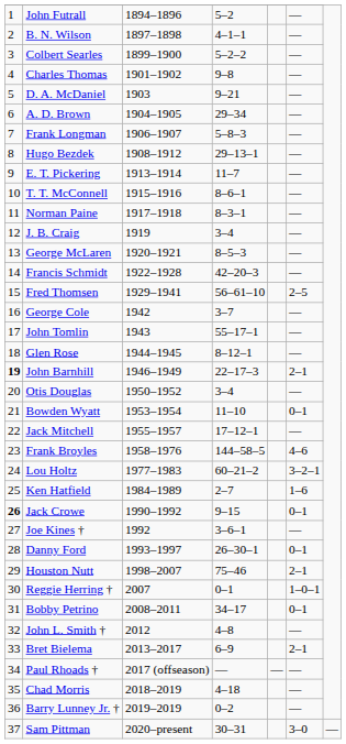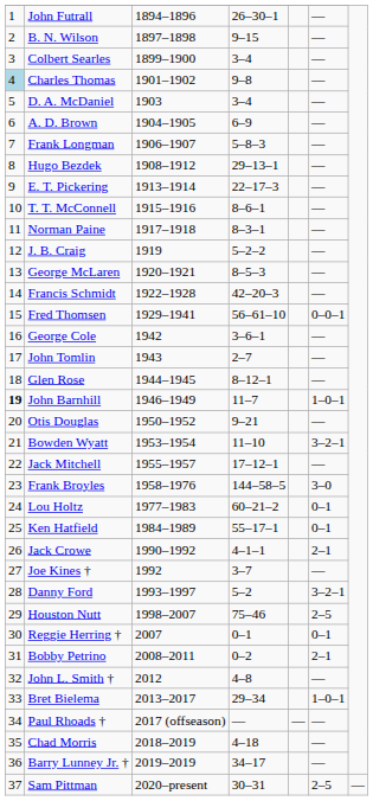 <table class="wikitable">
 <tr>
 </tr>
 <tr>
 <td>1</td>
 <td><a href='#'>John Futrall</a></td>
 <td>1894–1896</td>
-<td>5–2</td>
+<td>26–30–1</td>
 <td></td>
 <td>—</td>
 </tr>
 <tr>
 <td>2</td>
 <td><a href='#'>B. N. Wilson</a></td>
 <td>1897–1898</td>
-<td>4–1–1</td>
+<td>9–15</td>
 <td></td>
 <td>—</td>
 </tr>
 <tr>
 <td>3</td>
 <td><a href='#'>Colbert Searles</a></td>
 <td>1899–1900</td>
-<td>5–2–2</td>
+<td>3–4</td>
 <td></td>
 <td>—</td>
 </tr>
 <tr>
-<td>4</td>
+<td style="background: lightblue;">4</td>
 <td><a href='#'>Charles Thomas</a></td>
 <td>1901–1902</td>
 <td>9–8</td>
 <td></td>
 <td>—</td>
 </tr>
 <tr>
 <td>5</td>
 <td><a href='#'>D. A. McDaniel</a></td>
 <td>1903</td>
-<td>9–21</td>
+<td>3–4</td>
 <td></td>
 <td>—</td>
 </tr>
 <tr>
 <td>6</td>
 <td><a href='#'>A. D. Brown</a></td>
 <td>1904–1905</td>
-<td>29–34</td>
+<td>6–9</td>
 <td></td>
 <td>—</td>
 </tr>
 <tr>
 <td>7</td>
 <td><a href='#'>Frank Longman</a></td>
 <td>1906–1907</td>
 <td>5–8–3</td>
 <td></td>
 <td>—</td>
 </tr>
 <tr>
 <td>8</td>
 <td><a href='#'>Hugo Bezdek</a></td>
 <td>1908–1912</td>
 <td>29–13–1</td>
 <td></td>
 <td>—</td>
 </tr>
 <tr>
 <td>9</td>
 <td><a href='#'>E. T. Pickering</a></td>
 <td>1913–1914</td>
-<td>11–7</td>
+<td>22–17–3</td>
 <td></td>
 <td>—</td>
 </tr>
 <tr>
 <td>10</td>
 <td><a href='#'>T. T. McConnell</a></td>
 <td>1915–1916</td>
 <td>8–6–1</td>
 <td></td>
 <td>—</td>
 </tr>
 <tr>
 <td>11</td>
 <td><a href='#'>Norman Paine</a></td>
 <td>1917–1918</td>
 <td>8–3–1</td>
 <td></td>
 <td>—</td>
 </tr>
 <tr>
 <td>12</td>
 <td><a href='#'>J. B. Craig</a></td>
 <td>1919</td>
-<td>3–4</td>
+<td>5–2–2</td>
 <td></td>
 <td>—</td>
 </tr>
 <tr>
 <td>13</td>
 <td><a href='#'>George McLaren</a></td>
 <td>1920–1921</td>
 <td>8–5–3</td>
 <td></td>
 <td>—</td>
 </tr>
 <tr>
 <td>14</td>
 <td><a href='#'>Francis Schmidt</a></td>
 <td>1922–1928</td>
 <td>42–20–3</td>
 <td></td>
 <td>—</td>
 </tr>
 <tr>
 <td>15</td>
 <td><a href='#'>Fred Thomsen</a></td>
 <td>1929–1941</td>
 <td>56–61–10</td>
 <td></td>
-<td>2–5</td>
+<td>0–0–1</td>
 </tr>
 <tr>
 <td>16</td>
 <td><a href='#'>George Cole</a></td>
 <td>1942</td>
-<td>3–7</td>
+<td>3–6–1</td>
 <td></td>
 <td>—</td>
 </tr>
 <tr>
 <td>17</td>
 <td><a href='#'>John Tomlin</a></td>
 <td>1943</td>
-<td>55–17–1</td>
+<td>2–7</td>
 <td></td>
 <td>—</td>
 </tr>
 <tr>
 <td>18</td>
 <td><a href='#'>Glen Rose</a></td>
 <td>1944–1945</td>
 <td>8–12–1</td>
 <td></td>
 <td>—</td>
 </tr>
 <tr>
 <td><strong>19</strong></td>
 <td><a href='#'>John Barnhill</a></td>
 <td>1946–1949</td>
-<td>22–17–3</td>
+<td>11–7</td>
 <td></td>
-<td>2–1</td>
+<td>1–0–1</td>
 </tr>
 <tr>
 <td>20</td>
 <td><a href='#'>Otis Douglas</a></td>
 <td>1950–1952</td>
-<td>3–4</td>
+<td>9–21</td>
 <td></td>
 <td>—</td>
 </tr>
 <tr>
 <td>21</td>
 <td><a href='#'>Bowden Wyatt</a></td>
 <td>1953–1954</td>
 <td>11–10</td>
 <td></td>
-<td>0–1</td>
+<td>3–2–1</td>
 </tr>
 <tr>
 <td>22</td>
 <td><a href='#'>Jack Mitchell</a></td>
 <td>1955–1957</td>
 <td>17–12–1</td>
 <td></td>
 <td>—</td>
 </tr>
 <tr>
 <td>23</td>
 <td><a href='#'>Frank Broyles</a></td>
 <td>1958–1976</td>
 <td>144–58–5</td>
 <td></td>
-<td>4–6</td>
+<td>3–0</td>
 </tr>
 <tr>
 <td>24</td>
 <td><a href='#'>Lou Holtz</a></td>
 <td>1977–1983</td>
 <td>60–21–2</td>
 <td></td>
-<td>3–2–1</td>
+<td>0–1</td>
 </tr>
 <tr>
 <td>25</td>
 <td><a href='#'>Ken Hatfield</a></td>
 <td>1984–1989</td>
-<td>2–7</td>
+<td>55–17–1</td>
 <td></td>
-<td>1–6</td>
+<td>0–1</td>
 </tr>
 <tr>
-<td><strong>26</strong></td>
+<td>26</td>
 <td><a href='#'>Jack Crowe</a></td>
 <td>1990–1992</td>
-<td>9–15</td>
+<td>4–1–1</td>
 <td></td>
-<td>0–1</td>
+<td>2–1</td>
 </tr>
 <tr>
 <td>27</td>
 <td><a href='#'>Joe Kines</a> †</td>
 <td>1992</td>
-<td>3–6–1</td>
+<td>3–7</td>
 <td></td>
 <td>—</td>
 </tr>
 <tr>
 <td>28</td>
 <td><a href='#'>Danny Ford</a></td>
 <td>1993–1997</td>
-<td>26–30–1</td>
+<td>5–2</td>
 <td></td>
-<td>0–1</td>
+<td>3–2–1</td>
 </tr>
 <tr>
 <td>29</td>
 <td><a href='#'>Houston Nutt</a></td>
 <td>1998–2007</td>
 <td>75–46</td>
 <td></td>
-<td>2–1</td>
+<td>2–5</td>
 </tr>
 <tr>
 <td>30</td>
 <td><a href='#'>Reggie Herring</a> †</td>
 <td>2007</td>
 <td>0–1</td>
 <td></td>
-<td>1–0–1</td>
+<td>0–1</td>
 </tr>
 <tr>
 <td>31</td>
 <td><a href='#'>Bobby Petrino</a></td>
 <td>2008–2011</td>
-<td>34–17</td>
+<td>0–2</td>
 <td></td>
-<td>0–1</td>
+<td>2–1</td>
 </tr>
 <tr>
 <td>32</td>
 <td><a href='#'>John L. Smith</a> †</td>
 <td>2012</td>
 <td>4–8</td>
 <td></td>
 <td>—</td>
 </tr>
 <tr>
 <td>33</td>
 <td><a href='#'>Bret Bielema</a></td>
 <td>2013–2017</td>
-<td>6–9</td>
+<td>29–34</td>
 <td></td>
-<td>2–1</td>
+<td>1–0–1</td>
 </tr>
 <tr>
 <td>34</td>
 <td><a href='#'>Paul Rhoads</a> †  </td>
 <td>2017 (offseason)</td>
 <td>—</td>
 <td>—</td>
 <td>—</td>
 </tr>
 <tr>
 <td>35</td>
 <td><a href='#'>Chad Morris</a></td>
 <td>2018–2019</td>
 <td>4–18</td>
 <td></td>
 <td>—</td>
 </tr>
 <tr>
 <td>36</td>
 <td><a href='#'>Barry Lunney Jr.</a> †</td>
 <td>2019–2019</td>
-<td>0–2</td>
+<td>34–17</td>
 <td></td>
 <td>—</td>
 </tr>
 <tr>
 <td>37</td>
 <td><a href='#'>Sam Pittman</a></td>
 <td>2020–present</td>
 <td>30–31</td>
 <td></td>
-<td>3–0</td>
+<td>2–5</td>
 <td>—</td>
 </tr>
 </table>
